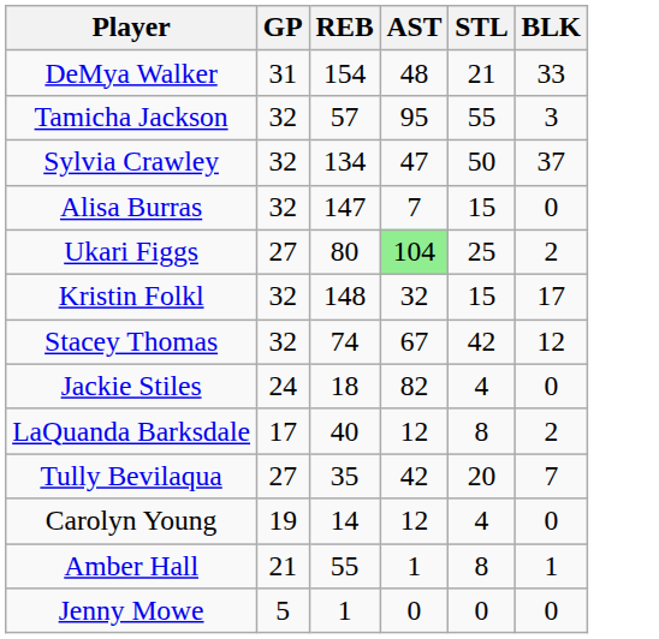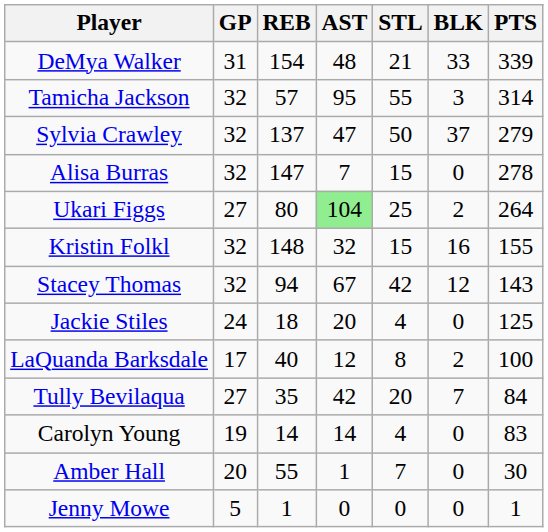 <table class="wikitable">
 <tr>
 <th>Player</th>
 <th>GP</th>
 <th>REB</th>
 <th>AST</th>
 <th>STL</th>
 <th>BLK</th>
+<th>PTS</th>
 </tr>
 <tr align="center">
 <td><a href='#'>DeMya Walker</a></td>
 <td>31</td>
 <td>154</td>
 <td>48</td>
 <td>21</td>
 <td>33</td>
+<td>339</td>
 </tr>
 <tr align="center">
 <td><a href='#'>Tamicha Jackson</a></td>
 <td>32</td>
 <td>57</td>
 <td>95</td>
 <td>55</td>
 <td>3</td>
+<td>314</td>
 </tr>
 <tr align="center">
 <td><a href='#'>Sylvia Crawley</a></td>
 <td>32</td>
-<td>134</td>
+<td>137</td>
 <td>47</td>
 <td>50</td>
 <td>37</td>
+<td>279</td>
 </tr>
 <tr align="center">
 <td><a href='#'>Alisa Burras</a></td>
 <td>32</td>
 <td>147</td>
 <td>7</td>
 <td>15</td>
 <td>0</td>
+<td>278</td>
 </tr>
 <tr align="center">
 <td><a href='#'>Ukari Figgs</a></td>
 <td>27</td>
 <td>80</td>
 <td style="background: lightgreen;">104</td>
 <td>25</td>
 <td>2</td>
+<td>264</td>
 </tr>
 <tr align="center">
 <td><a href='#'>Kristin Folkl</a></td>
 <td>32</td>
 <td>148</td>
 <td>32</td>
 <td>15</td>
-<td>17</td>
+<td>16</td>
+<td>155</td>
 </tr>
 <tr align="center">
 <td><a href='#'>Stacey Thomas</a></td>
 <td>32</td>
-<td>74</td>
+<td>94</td>
 <td>67</td>
 <td>42</td>
 <td>12</td>
+<td>143</td>
 </tr>
 <tr align="center">
 <td><a href='#'>Jackie Stiles</a></td>
 <td>24</td>
 <td>18</td>
-<td>82</td>
+<td>20</td>
 <td>4</td>
 <td>0</td>
+<td>125</td>
 </tr>
 <tr align="center">
 <td><a href='#'>LaQuanda Barksdale</a></td>
 <td>17</td>
 <td>40</td>
 <td>12</td>
 <td>8</td>
 <td>2</td>
+<td>100</td>
 </tr>
 <tr align="center">
 <td><a href='#'>Tully Bevilaqua</a></td>
 <td>27</td>
 <td>35</td>
 <td>42</td>
 <td>20</td>
 <td>7</td>
+<td>84</td>
 </tr>
 <tr align="center">
 <td>Carolyn Young</td>
 <td>19</td>
 <td>14</td>
-<td>12</td>
+<td>14</td>
 <td>4</td>
 <td>0</td>
+<td>83</td>
 </tr>
 <tr align="center">
 <td><a href='#'>Amber Hall</a></td>
-<td>21</td>
+<td>20</td>
 <td>55</td>
 <td>1</td>
-<td>8</td>
-<td>1</td>
+<td>7</td>
+<td>0</td>
+<td>30</td>
 </tr>
 <tr align="center">
 <td><a href='#'>Jenny Mowe</a></td>
 <td>5</td>
 <td>1</td>
 <td>0</td>
 <td>0</td>
 <td>0</td>
+<td>1</td>
 </tr>
 </table>
